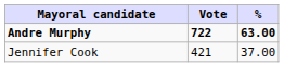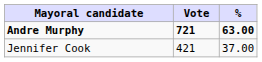 <table class="wikitable">
 <tr>
 <th style="background:#ddf;" width="200px">Mayoral candidate</th>
 <th style="background:#ddf;" width="50px">Vote</th>
 <th style="background:#ddf;" width="30px">%</th>
 </tr>
 <tr>
 <td><strong>Andre Murphy</strong></td>
-<td><strong>722</strong></td>
+<td><strong>721</strong></td>
 <td><strong>63.00</strong></td>
 </tr>
 <tr>
 <td>Jennifer Cook</td>
 <td>421</td>
 <td>37.00</td>
 </tr>
 </table>
